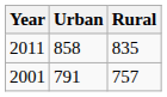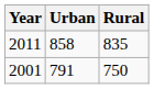 <table class="wikitable sortable">
 <tr>
 <th>Year</th>
 <th>Urban</th>
 <th>Rural</th>
 </tr>
 <tr>
 <td>2011</td>
 <td>858</td>
 <td>835</td>
 </tr>
 <tr>
 <td>2001</td>
 <td>791</td>
-<td>757</td>
+<td>750</td>
 </tr>
 </table>
